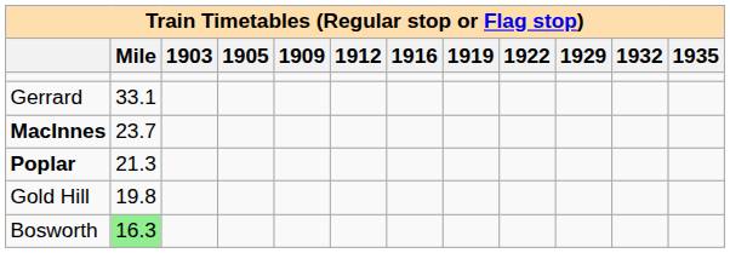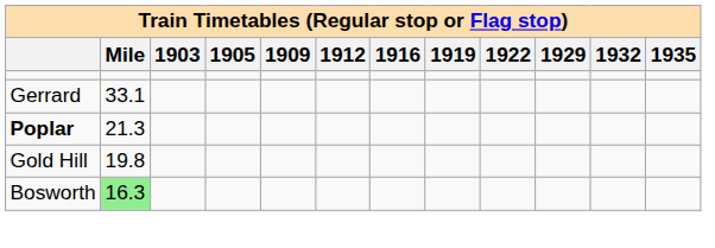 <table class="wikitable">
 <tr>
 <th colspan="12" style="background:#ffdead;">Train Timetables (Regular stop or <a href='#'>Flag stop</a>)</th>
 </tr>
 <tr>
 <th></th>
 <th>Mile</th>
 <th>1903</th>
 <th>1905</th>
 <th>1909</th>
 <th>1912</th>
 <th>1916</th>
 <th>1919</th>
 <th>1922</th>
 <th>1929</th>
 <th>1932</th>
 <th>1935</th>
 </tr>
 <tr>
 <td></td>
 <td></td>
 <td></td>
 <td></td>
 <td></td>
 <td></td>
 <td></td>
 <td></td>
 <td></td>
 <td></td>
 <td></td>
 <td></td>
 </tr>
 <tr>
 <td>Gerrard</td>
 <td>33.1</td>
-<td></td>
-<td></td>
-<td></td>
-<td></td>
-<td></td>
-<td></td>
-<td></td>
-<td></td>
-<td></td>
-<td></td>
-</tr>
-<tr>
-<td><strong>MacInnes</strong></td>
-<td>23.7</td>
 <td></td>
 <td></td>
 <td></td>
 <td></td>
 <td></td>
 <td></td>
 <td></td>
 <td></td>
 <td></td>
 <td></td>
 </tr>
 <tr>
 <td><strong>Poplar</strong></td>
 <td>21.3</td>
 <td></td>
 <td></td>
 <td></td>
 <td></td>
 <td></td>
 <td></td>
 <td></td>
 <td></td>
 <td></td>
 <td></td>
 </tr>
 <tr>
 <td>Gold Hill</td>
 <td>19.8</td>
 <td></td>
 <td></td>
 <td></td>
 <td></td>
 <td></td>
 <td></td>
 <td></td>
 <td></td>
 <td></td>
 <td></td>
 </tr>
 <tr>
 <td>Bosworth</td>
 <td style="background: lightgreen;">16.3</td>
 <td></td>
 <td></td>
 <td></td>
 <td></td>
 <td></td>
 <td></td>
 <td></td>
 <td></td>
 <td></td>
 <td></td>
 </tr>
 </table>
